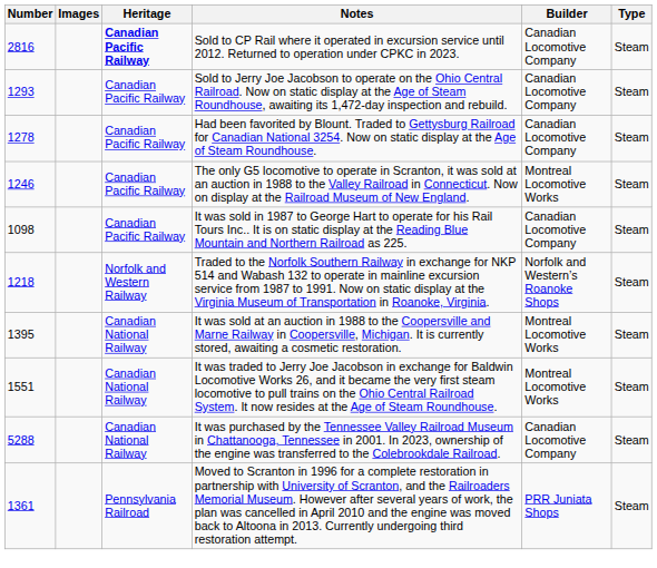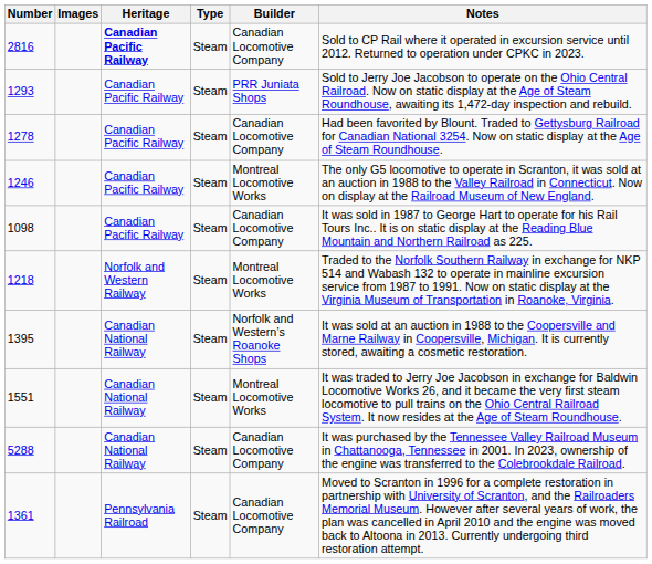 <table class="wikitable sortable">
 <tr>
 <th>Number</th>
 <th>Images</th>
 <th>Heritage</th>
+<th>Type</th>
+<th>Builder</th>
 <th>Notes</th>
-<th>Builder</th>
-<th>Type</th>
 </tr>
 <tr>
 <td><a href='#'>2816</a></td>
 <td></td>
 <td><strong><a href='#'>Canadian Pacific Railway</a></strong></td>
+<td>Steam</td>
+<td>Canadian Locomotive Company</td>
 <td>Sold to CP Rail where it operated in excursion service until 2012. Returned to operation under CPKC in 2023.</td>
-<td>Canadian Locomotive Company</td>
-<td>Steam</td>
 </tr>
 <tr>
 <td><a href='#'>1293</a></td>
 <td></td>
 <td><a href='#'>Canadian Pacific Railway</a></td>
+<td>Steam</td>
+<td><a href='#'>PRR Juniata Shops</a></td>
 <td>Sold to Jerry Joe Jacobson to operate on the <a href='#'>Ohio Central Railroad</a>. Now on static display at the <a href='#'>Age of Steam Roundhouse</a>, awaiting its 1,472-day inspection and rebuild.</td>
-<td>Canadian Locomotive Company</td>
-<td>Steam</td>
 </tr>
 <tr>
 <td><a href='#'>1278</a></td>
 <td></td>
 <td><a href='#'>Canadian Pacific Railway</a></td>
+<td>Steam</td>
+<td>Canadian Locomotive Company</td>
 <td>Had been favorited by Blount. Traded to <a href='#'>Gettysburg Railroad</a> for <a href='#'>Canadian National 3254</a>. Now on static display at the <a href='#'>Age of Steam Roundhouse</a>.</td>
-<td>Canadian Locomotive Company</td>
-<td>Steam</td>
 </tr>
 <tr>
 <td><a href='#'>1246</a></td>
 <td></td>
 <td><a href='#'>Canadian Pacific Railway</a></td>
+<td>Steam</td>
+<td>Montreal Locomotive Works</td>
 <td>The only G5 locomotive to operate in Scranton, it was sold at an auction in 1988 to the <a href='#'>Valley Railroad</a> in <a href='#'>Connecticut</a>. Now on display at the <a href='#'>Railroad Museum of New England</a>.</td>
-<td>Montreal Locomotive Works</td>
-<td>Steam</td>
 </tr>
 <tr>
 <td>1098</td>
 <td></td>
 <td><a href='#'>Canadian Pacific Railway</a></td>
+<td>Steam</td>
+<td>Canadian Locomotive Company</td>
 <td>It was sold in 1987 to George Hart to operate for his Rail Tours Inc.. It is on static display at the <a href='#'>Reading Blue Mountain and Northern Railroad</a> as 225.</td>
-<td>Canadian Locomotive Company</td>
-<td>Steam</td>
 </tr>
 <tr>
 <td><a href='#'>1218</a></td>
 <td></td>
 <td><a href='#'>Norfolk and Western Railway</a></td>
+<td>Steam</td>
+<td>Montreal Locomotive Works</td>
 <td>Traded to the <a href='#'>Norfolk Southern Railway</a> in exchange for NKP 514 and Wabash 132 to operate in mainline excursion service from 1987 to 1991. Now on static display at the <a href='#'>Virginia Museum of Transportation</a> in <a href='#'>Roanoke, Virginia</a>.</td>
-<td>Norfolk and Western’s <a href='#'>Roanoke Shops</a></td>
-<td>Steam</td>
 </tr>
 <tr>
 <td>1395</td>
 <td></td>
 <td><a href='#'>Canadian National Railway</a></td>
+<td>Steam</td>
+<td>Norfolk and Western’s <a href='#'>Roanoke Shops</a></td>
 <td>It was sold at an auction in 1988 to the <a href='#'>Coopersville and Marne Railway</a> in <a href='#'>Coopersville</a>, <a href='#'>Michigan</a>. It is currently stored, awaiting a cosmetic restoration.</td>
-<td>Montreal Locomotive Works</td>
-<td>Steam</td>
 </tr>
 <tr>
 <td>1551</td>
 <td></td>
 <td><a href='#'>Canadian National Railway</a></td>
+<td>Steam</td>
+<td>Montreal Locomotive Works</td>
 <td>It was traded to Jerry Joe Jacobson in exchange for Baldwin Locomotive Works 26, and it became the very first steam locomotive to pull trains on the <a href='#'>Ohio Central Railroad System</a>. It now resides at the <a href='#'>Age of Steam Roundhouse</a>.</td>
-<td>Montreal Locomotive Works</td>
-<td>Steam</td>
 </tr>
 <tr>
 <td><a href='#'>5288</a></td>
 <td></td>
 <td><a href='#'>Canadian National Railway</a></td>
+<td>Steam</td>
+<td>Canadian Locomotive Company</td>
 <td>It was purchased by the <a href='#'>Tennessee Valley Railroad Museum</a> in <a href='#'>Chattanooga, Tennessee</a> in 2001. In 2023, ownership of the engine was transferred to the <a href='#'>Colebrookdale Railroad</a>.</td>
-<td>Canadian Locomotive Company</td>
-<td>Steam</td>
 </tr>
 <tr>
 <td><a href='#'>1361</a></td>
 <td></td>
 <td><a href='#'>Pennsylvania Railroad</a></td>
+<td>Steam</td>
+<td>Canadian Locomotive Company</td>
 <td>Moved to Scranton in 1996 for a complete restoration in partnership with <a href='#'>University of Scranton</a>, and the <a href='#'>Railroaders Memorial Museum</a>. However after several years of work, the plan was cancelled in April 2010 and the engine was moved back to Altoona in 2013. Currently undergoing third restoration attempt.</td>
-<td><a href='#'>PRR Juniata Shops</a></td>
-<td>Steam</td>
 </tr>
 </table>
